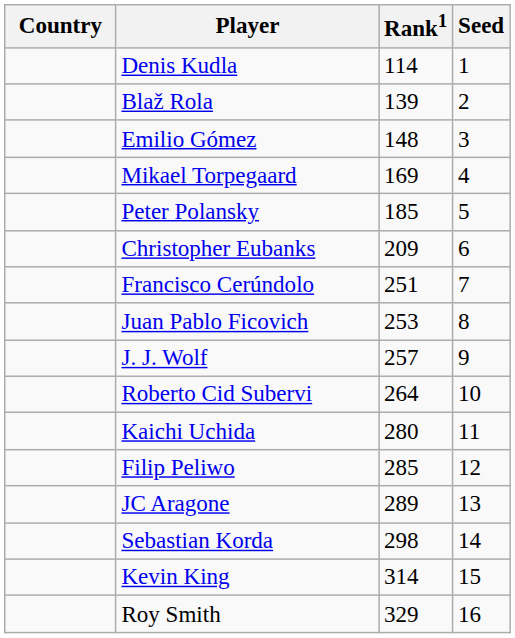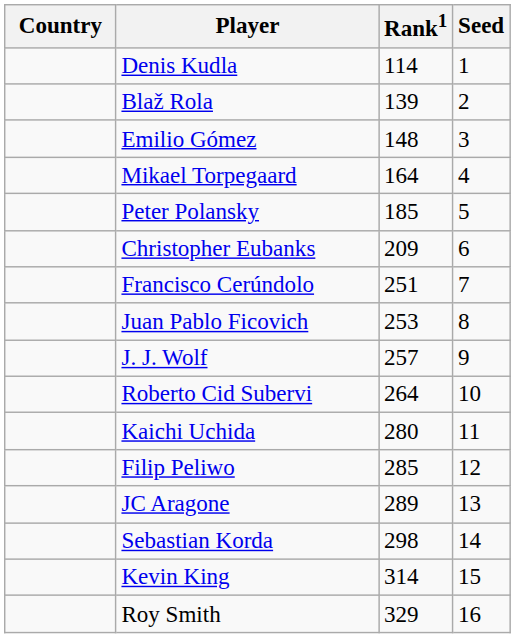 <table class="sortable wikitable">
 <tr>
 <th width="70">Country</th>
 <th width="175">Player</th>
 <th>Rank<sup>1</sup></th>
 <th>Seed</th>
 </tr>
 <tr>
 <td></td>
 <td><a href='#'>Denis Kudla</a></td>
 <td>114</td>
 <td>1</td>
 </tr>
 <tr>
 <td></td>
 <td><a href='#'>Blaž Rola</a></td>
 <td>139</td>
 <td>2</td>
 </tr>
 <tr>
 <td></td>
 <td><a href='#'>Emilio Gómez</a></td>
 <td>148</td>
 <td>3</td>
 </tr>
 <tr>
 <td></td>
 <td><a href='#'>Mikael Torpegaard</a></td>
-<td>169</td>
+<td>164</td>
 <td>4</td>
 </tr>
 <tr>
 <td></td>
 <td><a href='#'>Peter Polansky</a></td>
 <td>185</td>
 <td>5</td>
 </tr>
 <tr>
 <td></td>
 <td><a href='#'>Christopher Eubanks</a></td>
 <td>209</td>
 <td>6</td>
 </tr>
 <tr>
 <td></td>
 <td><a href='#'>Francisco Cerúndolo</a></td>
 <td>251</td>
 <td>7</td>
 </tr>
 <tr>
 <td></td>
 <td><a href='#'>Juan Pablo Ficovich</a></td>
 <td>253</td>
 <td>8</td>
 </tr>
 <tr>
 <td></td>
 <td><a href='#'>J. J. Wolf</a></td>
 <td>257</td>
 <td>9</td>
 </tr>
 <tr>
 <td></td>
 <td><a href='#'>Roberto Cid Subervi</a></td>
 <td>264</td>
 <td>10</td>
 </tr>
 <tr>
 <td></td>
 <td><a href='#'>Kaichi Uchida</a></td>
 <td>280</td>
 <td>11</td>
 </tr>
 <tr>
 <td></td>
 <td><a href='#'>Filip Peliwo</a></td>
 <td>285</td>
 <td>12</td>
 </tr>
 <tr>
 <td></td>
 <td><a href='#'>JC Aragone</a></td>
 <td>289</td>
 <td>13</td>
 </tr>
 <tr>
 <td></td>
 <td><a href='#'>Sebastian Korda</a></td>
 <td>298</td>
 <td>14</td>
 </tr>
 <tr>
 <td></td>
 <td><a href='#'>Kevin King</a></td>
 <td>314</td>
 <td>15</td>
 </tr>
 <tr>
 <td></td>
 <td>Roy Smith</td>
 <td>329</td>
 <td>16</td>
 </tr>
 </table>
